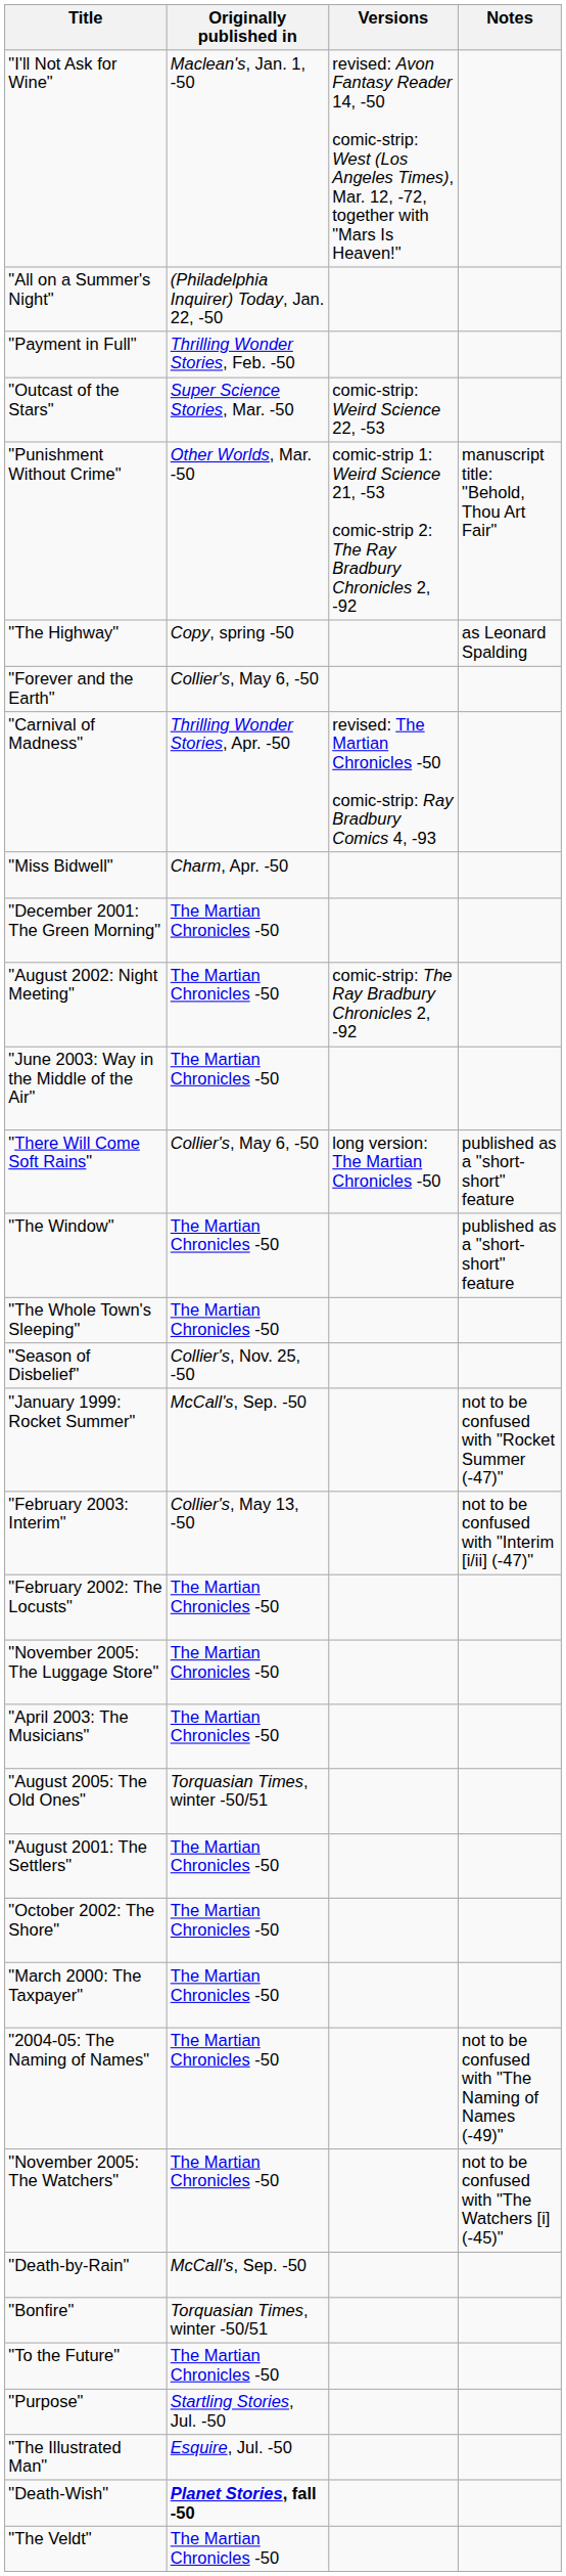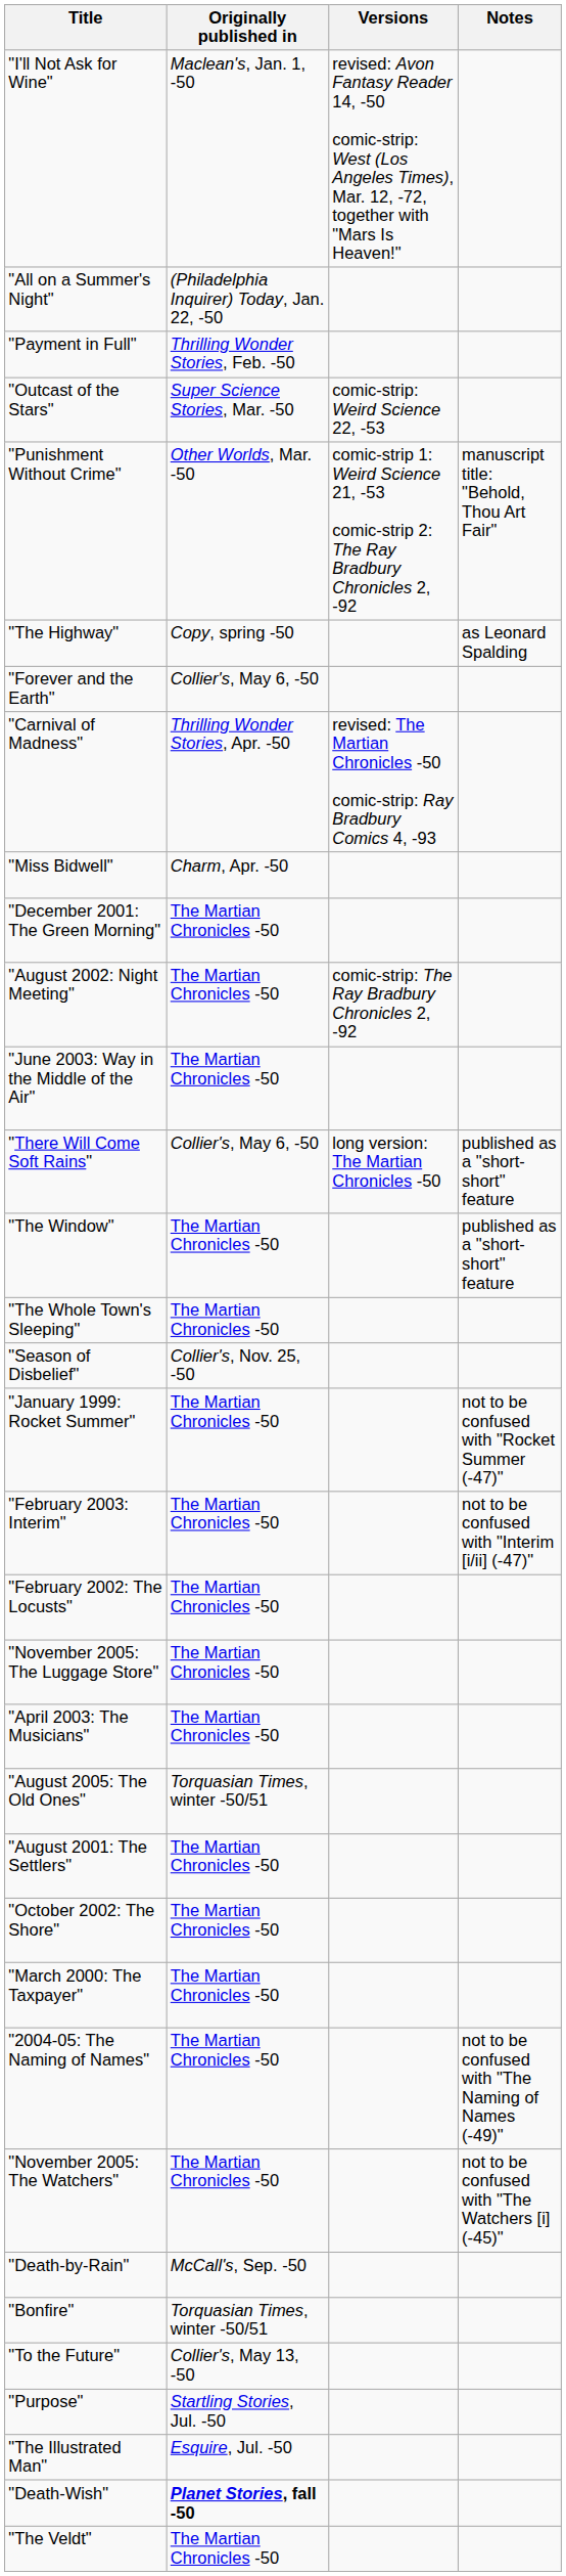 <table class="wikitable" style="width: 85%" style="width: 85%">
 <tr valign="top">
 <th width="25%">Title</th>
 <th width="25%">Originally published in</th>
 <th width="20%">Versions</th>
 <th width="15%">Notes</th>
 </tr>
 <tr valign="top">
 <td>"I'll Not Ask for Wine" <br><br></td>
 <td><em>Maclean's</em>, Jan. 1, -50</td>
 <td>revised: <em>Avon Fantasy Reader</em> 14, -50 <br><br>comic-strip: <em>West (Los Angeles Times)</em>, Mar. 12, -72, together with "Mars Is Heaven!"</td>
 <td></td>
 </tr>
 <tr valign="top">
 <td>"All on a Summer's Night"</td>
 <td><em>(Philadelphia Inquirer) Today</em>, Jan. 22, -50</td>
 <td></td>
 <td></td>
 </tr>
 <tr valign="top">
 <td>"Payment in Full"</td>
 <td><a href='#'><em>Thrilling Wonder Stories</em></a>, Feb. -50</td>
 <td></td>
 <td></td>
 </tr>
 <tr valign="top">
 <td>"Outcast of the Stars" <br><br></td>
 <td><em><a href='#'>Super Science Stories</a></em>, Mar. -50</td>
 <td>comic-strip: <em>Weird Science</em> 22, -53</td>
 <td></td>
 </tr>
 <tr valign="top">
 <td>"Punishment Without Crime"</td>
 <td><a href='#'><em>Other Worlds</em></a>, Mar. -50</td>
 <td>comic-strip 1: <em>Weird Science</em> 21, -53 <br><br>comic-strip 2: <em>The Ray Bradbury Chronicles</em> 2, -92</td>
 <td>manuscript title: "Behold, Thou Art Fair"</td>
 </tr>
 <tr valign="top">
 <td>"The Highway"</td>
 <td><em>Copy</em>, spring -50</td>
 <td></td>
 <td>as Leonard Spalding</td>
 </tr>
 <tr valign="top">
 <td>"Forever and the Earth"</td>
 <td><em>Collier's</em>, May 6, -50</td>
 <td></td>
 <td></td>
 </tr>
 <tr valign="top">
 <td>"Carnival of Madness" <br><br></td>
 <td><a href='#'><em>Thrilling Wonder Stories</em></a>, Apr. -50</td>
 <td>revised: <a href='#'>The Martian Chronicles</a> -50 <br><br>comic-strip: <em>Ray Bradbury Comics</em> 4, -93</td>
 <td></td>
 </tr>
 <tr valign="top">
 <td>"Miss Bidwell" <br><br></td>
 <td><em>Charm</em>, Apr. -50</td>
 <td></td>
 <td></td>
 </tr>
 <tr valign="top">
 <td>"December 2001: The Green Morning" <br><br></td>
 <td><a href='#'>The Martian Chronicles</a> -50</td>
 <td></td>
 <td></td>
 </tr>
 <tr valign="top">
 <td>"August 2002: Night Meeting" <br><br></td>
 <td><a href='#'>The Martian Chronicles</a> -50</td>
 <td>comic-strip: <em>The Ray Bradbury Chronicles</em> 2, -92</td>
 <td></td>
 </tr>
 <tr valign="top">
 <td>"June 2003: Way in the Middle of the Air" <br><br></td>
 <td><a href='#'>The Martian Chronicles</a> -50</td>
 <td></td>
 <td></td>
 </tr>
 <tr valign="top">
 <td>"<a href='#'>There Will Come Soft Rains</a>" <br><br></td>
 <td><em>Collier's</em>, May 6, -50</td>
 <td>long version: <a href='#'>The Martian Chronicles</a> -50</td>
 <td>published as a "short-short" feature</td>
 </tr>
 <tr valign="top">
 <td>"The Window" <br><br></td>
 <td><a href='#'>The Martian Chronicles</a> -50</td>
 <td></td>
 <td>published as a "short-short" feature</td>
 </tr>
 <tr valign="top">
 <td>"The Whole Town's Sleeping"</td>
 <td><a href='#'>The Martian Chronicles</a> -50</td>
 <td></td>
 <td></td>
 </tr>
 <tr valign="top">
 <td>"Season of Disbelief"</td>
 <td><em>Collier's</em>, Nov. 25, -50</td>
 <td></td>
 <td></td>
 </tr>
 <tr valign="top">
 <td>"January 1999: Rocket Summer"</td>
-<td><em>McCall's</em>, Sep. -50</td>
+<td><a href='#'>The Martian Chronicles</a> -50</td>
 <td></td>
 <td>not to be confused with "Rocket Summer (-47)"</td>
 </tr>
 <tr valign="top">
 <td>"February 2003: Interim" <br><br></td>
-<td><em>Collier's</em>, May 13, -50</td>
+<td><a href='#'>The Martian Chronicles</a> -50</td>
 <td></td>
 <td>not to be confused with "Interim [i/ii] (-47)"</td>
 </tr>
 <tr valign="top">
 <td>"February 2002: The Locusts" <br><br></td>
 <td><a href='#'>The Martian Chronicles</a> -50</td>
 <td></td>
 <td></td>
 </tr>
 <tr valign="top">
 <td>"November 2005: The Luggage Store" <br><br></td>
 <td><a href='#'>The Martian Chronicles</a> -50</td>
 <td></td>
 <td></td>
 </tr>
 <tr valign="top">
 <td>"April 2003: The Musicians" <br><br></td>
 <td><a href='#'>The Martian Chronicles</a> -50</td>
 <td></td>
 <td></td>
 </tr>
 <tr valign="top">
 <td>"August 2005: The Old Ones" <br><br></td>
 <td><em>Torquasian Times</em>, winter -50/51</td>
 <td></td>
 <td></td>
 </tr>
 <tr valign="top">
 <td>"August 2001: The Settlers" <br><br></td>
 <td><a href='#'>The Martian Chronicles</a> -50</td>
 <td></td>
 <td></td>
 </tr>
 <tr valign="top">
 <td>"October 2002: The Shore" <br><br></td>
 <td><a href='#'>The Martian Chronicles</a> -50</td>
 <td></td>
 <td></td>
 </tr>
 <tr valign="top">
 <td>"March 2000: The Taxpayer" <br><br></td>
 <td><a href='#'>The Martian Chronicles</a> -50</td>
 <td></td>
 <td></td>
 </tr>
 <tr valign="top">
 <td>"2004-05: The Naming of Names" <br><br></td>
 <td><a href='#'>The Martian Chronicles</a> -50</td>
 <td></td>
 <td>not to be confused with "The Naming of Names (-49)"</td>
 </tr>
 <tr valign="top">
 <td>"November 2005: The Watchers" <br><br></td>
 <td><a href='#'>The Martian Chronicles</a> -50</td>
 <td></td>
 <td>not to be confused with "The Watchers [i] (-45)"</td>
 </tr>
 <tr valign="top">
 <td>"Death-by-Rain" <br><br></td>
 <td><em>McCall's</em>, Sep. -50</td>
 <td></td>
 <td></td>
 </tr>
 <tr valign="top">
 <td>"Bonfire"</td>
 <td><em>Torquasian Times</em>, winter -50/51</td>
 <td></td>
 <td></td>
 </tr>
 <tr valign="top">
 <td>"To the Future" <br><br></td>
-<td><a href='#'>The Martian Chronicles</a> -50</td>
+<td><em>Collier's</em>, May 13, -50</td>
 <td></td>
 <td></td>
 </tr>
 <tr valign="top">
 <td>"Purpose" <br><br></td>
 <td><em><a href='#'>Startling Stories</a></em>, Jul. -50</td>
 <td></td>
 <td></td>
 </tr>
 <tr valign="top">
 <td>"The Illustrated Man"</td>
 <td><em><a href='#'>Esquire</a></em>, Jul. -50</td>
 <td></td>
 <td></td>
 </tr>
 <tr valign="top">
 <td>"Death-Wish" <br><br></td>
 <td><strong><em><a href='#'>Planet Stories</a></em>, fall -50</strong></td>
 <td></td>
 <td></td>
 </tr>
 <tr valign="top">
 <td>"The Veldt" <br><br></td>
 <td><a href='#'>The Martian Chronicles</a> -50</td>
 <td></td>
 <td></td>
 </tr>
 <tr valign="top">
 </tr>
 </table>
